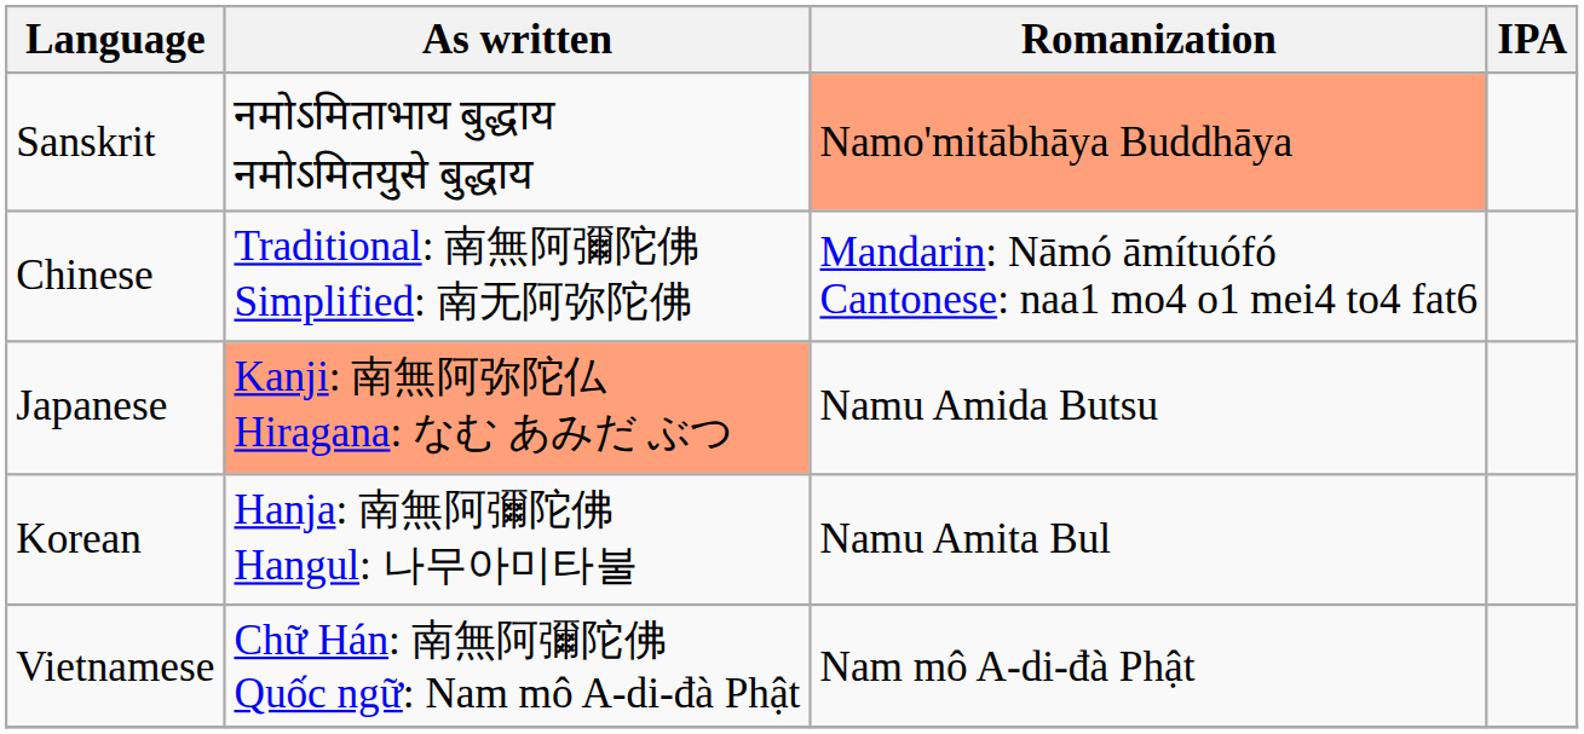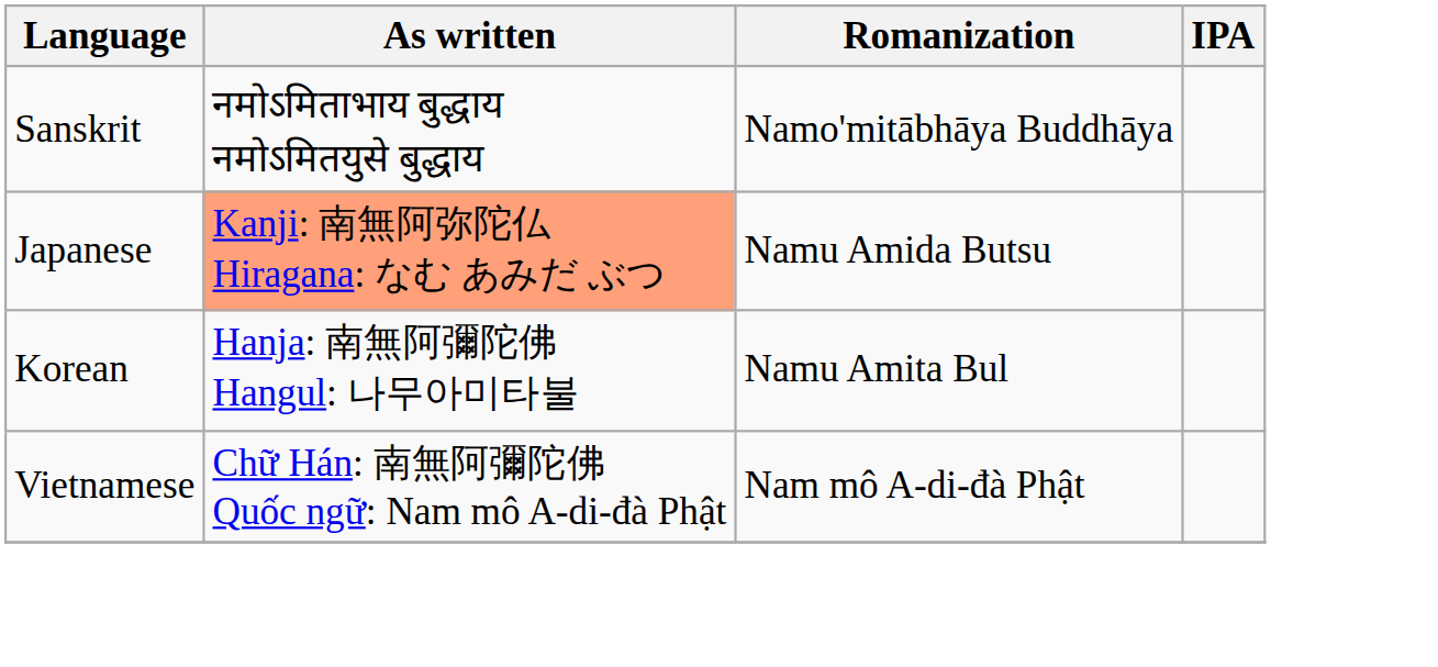 <table class="wikitable">
 <tr>
 <th>Language</th>
 <th>As written</th>
 <th>Romanization</th>
 <th>IPA</th>
 </tr>
 <tr>
 <td>Sanskrit</td>
 <td>नमोऽमिताभाय बुद्धाय<br>नमोऽमितयुसे बुद्धाय</td>
-<td style="background: lightsalmon;">Namo'mitābhāya Buddhāya</td>
-<td><br></td>
-</tr>
-<tr>
-<td>Chinese</td>
-<td><a href='#'>Traditional</a>: 南無阿彌陀佛<br><a href='#'>Simplified</a>: 南无阿弥陀佛</td>
-<td><a href='#'>Mandarin</a>: Nāmó āmítuófó<br><a href='#'>Cantonese</a>: naa1 mo4 o1 mei4 to4 fat6</td>
+<td>Namo'mitābhāya Buddhāya</td>
 <td><br></td>
 </tr>
 <tr>
 <td>Japanese</td>
 <td style="background: lightsalmon;"><a href='#'>Kanji</a>: 南無阿弥陀仏<br><a href='#'>Hiragana</a>: なむ あみだ ぶつ</td>
 <td>Namu Amida Butsu</td>
 <td></td>
 </tr>
 <tr>
 <td>Korean</td>
 <td><a href='#'>Hanja</a>: 南無阿彌陀佛<br><a href='#'>Hangul</a>: 나무아미타불</td>
 <td>Namu Amita Bul</td>
 <td></td>
 </tr>
 <tr>
 <td>Vietnamese</td>
 <td><a href='#'>Chữ Hán</a>: 南無阿彌陀佛<br><a href='#'>Quốc ngữ</a>: Nam mô A-di-đà Phật</td>
 <td>Nam mô A-di-đà Phật</td>
 <td></td>
 </tr>
 <tr>
 </tr>
 </table>
